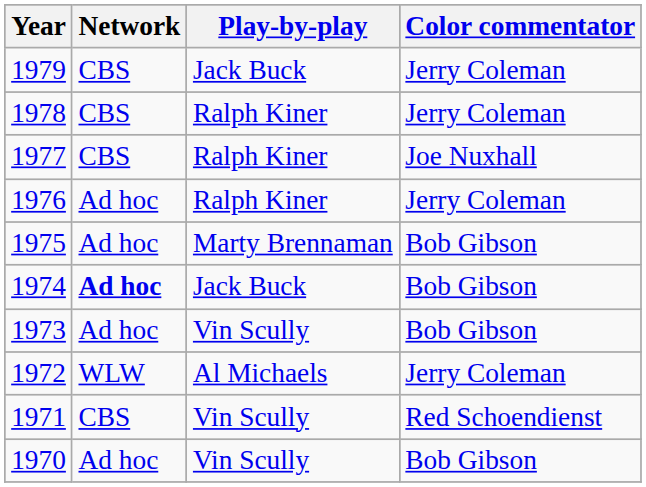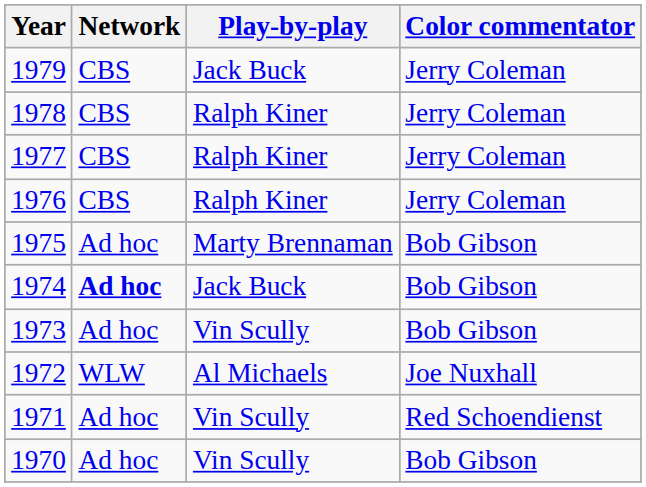 <table class="wikitable">
 <tr>
 <th>Year</th>
 <th>Network</th>
 <th><a href='#'>Play-by-play</a></th>
 <th><a href='#'>Color commentator</a></th>
 </tr>
 <tr>
 <td><a href='#'>1979</a></td>
 <td><a href='#'>CBS</a></td>
 <td><a href='#'>Jack Buck</a></td>
 <td><a href='#'>Jerry Coleman</a></td>
 </tr>
 <tr>
 <td><a href='#'>1978</a></td>
 <td><a href='#'>CBS</a></td>
 <td><a href='#'>Ralph Kiner</a></td>
 <td><a href='#'>Jerry Coleman</a></td>
 </tr>
 <tr>
 <td><a href='#'>1977</a></td>
 <td><a href='#'>CBS</a></td>
 <td><a href='#'>Ralph Kiner</a></td>
-<td><a href='#'>Joe Nuxhall</a></td>
+<td><a href='#'>Jerry Coleman</a></td>
 </tr>
 <tr>
 <td><a href='#'>1976</a></td>
-<td><a href='#'>Ad hoc</a></td>
+<td><a href='#'>CBS</a></td>
 <td><a href='#'>Ralph Kiner</a></td>
 <td><a href='#'>Jerry Coleman</a></td>
 </tr>
 <tr>
 <td><a href='#'>1975</a></td>
 <td><a href='#'>Ad hoc</a></td>
 <td><a href='#'>Marty Brennaman</a></td>
 <td><a href='#'>Bob Gibson</a></td>
 </tr>
 <tr>
 <td><a href='#'>1974</a></td>
 <td><strong><a href='#'>Ad hoc</a></strong></td>
 <td><a href='#'>Jack Buck</a></td>
 <td><a href='#'>Bob Gibson</a></td>
 </tr>
 <tr>
 <td><a href='#'>1973</a></td>
 <td><a href='#'>Ad hoc</a></td>
 <td><a href='#'>Vin Scully</a></td>
 <td><a href='#'>Bob Gibson</a></td>
 </tr>
 <tr>
 <td><a href='#'>1972</a></td>
 <td><a href='#'>WLW</a></td>
 <td><a href='#'>Al Michaels</a></td>
-<td><a href='#'>Jerry Coleman</a></td>
+<td><a href='#'>Joe Nuxhall</a></td>
 </tr>
 <tr>
 <td><a href='#'>1971</a></td>
-<td><a href='#'>CBS</a></td>
+<td><a href='#'>Ad hoc</a></td>
 <td><a href='#'>Vin Scully</a></td>
 <td><a href='#'>Red Schoendienst</a></td>
 </tr>
 <tr>
 <td><a href='#'>1970</a></td>
 <td><a href='#'>Ad hoc</a></td>
 <td><a href='#'>Vin Scully</a></td>
 <td><a href='#'>Bob Gibson</a></td>
 </tr>
 </table>
